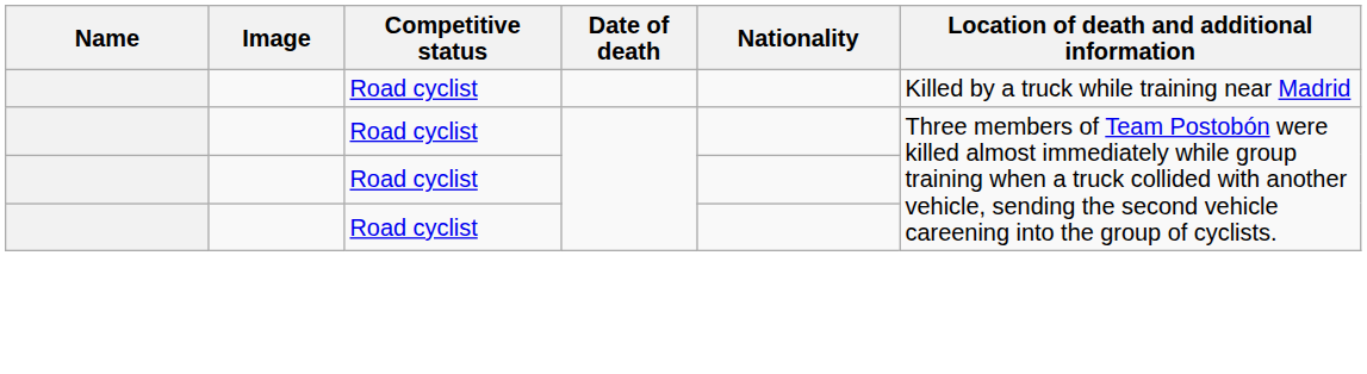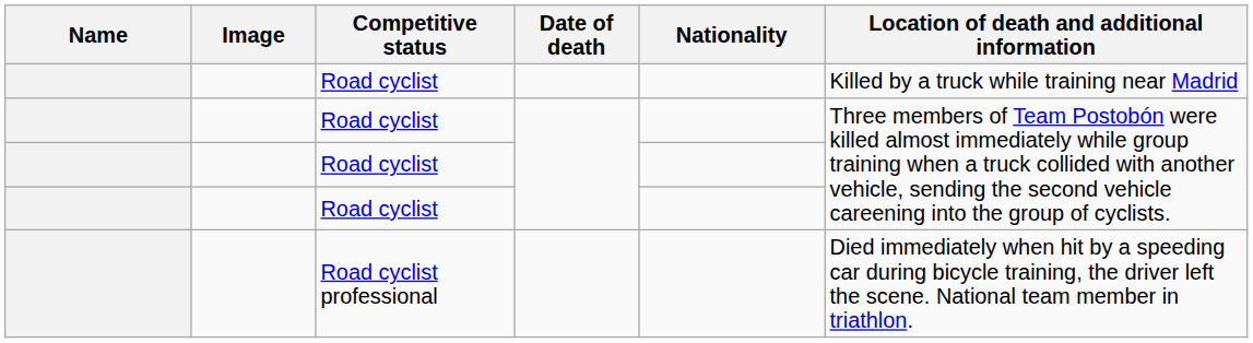 <table class="wikitable plainrowheaders sortable" style="font-size:95%;">
 <tr>
 <th scope="col" class="unsortable" style="width:15%;">Name</th>
 <th scope="col" style="width:10%;">Image</th>
 <th scope="col" style="width:16%;">Competitive status</th>
 <th scope="col" style="width:10%;">Date of death</th>
 <th scope="col" style="width:15%;">Nationality</th>
 <th scope="col" class="unsortable" style="width:34%;">Location of death and additional information</th>
 </tr>
 <tr>
 <th scope="row" style="text-align:center;"></th>
 <td></td>
 <td><a href='#'>Road cyclist</a></td>
 <td></td>
 <td align=left></td>
 <td>Killed by a truck while training near <a href='#'>Madrid</a></td>
 </tr>
 <tr>
 <th scope="row" style="text-align:center;"></th>
 <td></td>
 <td><a href='#'>Road cyclist</a></td>
 <td rowspan="3"></td>
 <td align=left></td>
 <td rowspan="3">Three members of <a href='#'>Team Postobón</a> were killed almost immediately while group training when a truck collided with another vehicle, sending the second vehicle careening into the group of cyclists.</td>
 </tr>
 <tr>
 <th scope="row" style="text-align:center;"></th>
 <td></td>
 <td><a href='#'>Road cyclist</a></td>
 <td align=left></td>
 </tr>
 <tr>
 <th scope="row" style="text-align:center;"></th>
 <td></td>
 <td><a href='#'>Road cyclist</a></td>
 <td align=left></td>
 </tr>
+<tr>
+<th scope="row" style="text-align:center;"></th>
+<td></td>
+<td><a href='#'>Road cyclist</a> professional</td>
+<td></td>
+<td align=left></td>
+<td>Died immediately when hit by a speeding car during bicycle training, the driver left the scene. National team member in <a href='#'>triathlon</a>.</td>
+</tr>
 </table>
